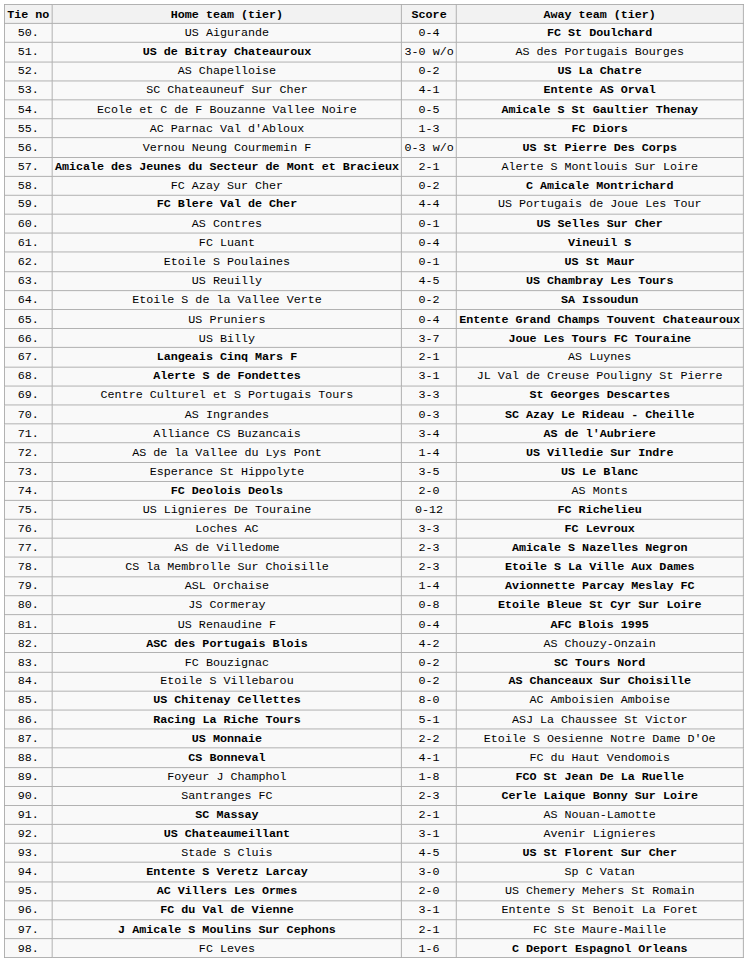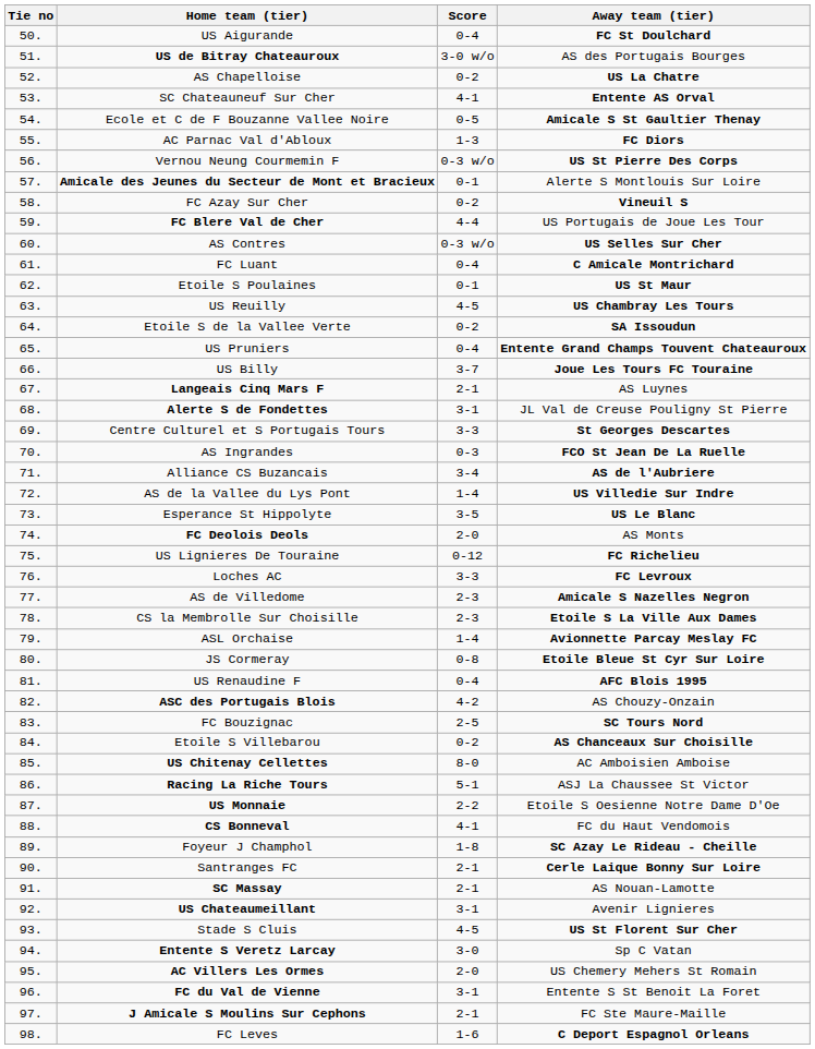 <table class="wikitable" style="text-align: center">
 <tr>
 <th>Tie no</th>
 <th>Home team (tier)</th>
 <th>Score</th>
 <th>Away team (tier)</th>
 </tr>
 <tr>
 <td>50.</td>
 <td>US Aigurande</td>
 <td>0-4</td>
 <td><strong>FC St Doulchard</strong></td>
 </tr>
 <tr>
 <td>51.</td>
 <td><strong>US de Bitray Chateauroux </strong></td>
 <td>3-0 w/o</td>
 <td>AS des Portugais Bourges</td>
 </tr>
 <tr>
 <td>52.</td>
 <td>AS Chapelloise</td>
 <td>0-2</td>
 <td><strong>US La Chatre</strong></td>
 </tr>
 <tr>
 <td>53.</td>
 <td>SC Chateauneuf Sur Cher</td>
 <td>4-1</td>
 <td><strong>Entente AS Orval</strong></td>
 </tr>
 <tr>
 <td>54.</td>
 <td>Ecole et C de F Bouzanne Vallee Noire</td>
 <td>0-5</td>
 <td><strong>Amicale S St Gaultier Thenay</strong></td>
 </tr>
 <tr>
 <td>55.</td>
 <td>AC Parnac Val d'Abloux</td>
 <td>1-3 </td>
 <td><strong>FC Diors</strong></td>
 </tr>
 <tr>
 <td>56.</td>
 <td>Vernou Neung Courmemin F</td>
 <td>0-3 w/o</td>
 <td><strong>US St Pierre Des Corps</strong></td>
 </tr>
 <tr>
 <td>57.</td>
 <td><strong>Amicale des Jeunes du Secteur de Mont et Bracieux</strong></td>
-<td>2-1</td>
+<td>0-1</td>
 <td>Alerte S Montlouis Sur Loire</td>
 </tr>
 <tr>
 <td>58.</td>
 <td>FC Azay Sur Cher</td>
 <td>0-2</td>
-<td><strong>C Amicale Montrichard</strong></td>
+<td><strong>Vineuil S</strong></td>
 </tr>
 <tr>
 <td>59.</td>
 <td><strong>FC Blere Val de Cher</strong></td>
 <td>4-4 </td>
 <td>US Portugais de Joue Les Tour</td>
 </tr>
 <tr>
 <td>60.</td>
 <td>AS Contres</td>
-<td>0-1</td>
+<td>0-3 w/o</td>
 <td><strong>US Selles Sur Cher</strong></td>
 </tr>
 <tr>
 <td>61.</td>
 <td>FC Luant</td>
 <td>0-4</td>
-<td><strong>Vineuil S</strong></td>
+<td><strong>C Amicale Montrichard</strong></td>
 </tr>
 <tr>
 <td>62.</td>
 <td>Etoile S Poulaines</td>
 <td>0-1</td>
 <td><strong>US St Maur</strong></td>
 </tr>
 <tr>
 <td>63.</td>
 <td>US Reuilly</td>
 <td>4-5</td>
 <td><strong>US Chambray Les Tours</strong></td>
 </tr>
 <tr>
 <td>64.</td>
 <td>Etoile S de la Vallee Verte</td>
 <td>0-2 </td>
 <td><strong>SA Issoudun</strong></td>
 </tr>
 <tr>
 <td>65.</td>
 <td>US Pruniers</td>
 <td>0-4</td>
 <td><strong>Entente Grand Champs Touvent Chateauroux</strong></td>
 </tr>
 <tr>
 <td>66.</td>
 <td>US Billy</td>
 <td>3-7</td>
 <td><strong>Joue Les Tours FC Touraine</strong></td>
 </tr>
 <tr>
 <td>67.</td>
 <td><strong>Langeais Cinq Mars F</strong></td>
 <td>2-1</td>
 <td>AS Luynes</td>
 </tr>
 <tr>
 <td>68.</td>
 <td><strong>Alerte S de Fondettes</strong></td>
 <td>3-1</td>
 <td>JL Val de Creuse Pouligny St Pierre</td>
 </tr>
 <tr>
 <td>69.</td>
 <td>Centre Culturel et S Portugais Tours</td>
 <td>3-3 </td>
 <td><strong>St Georges Descartes</strong></td>
 </tr>
 <tr>
 <td>70.</td>
 <td>AS Ingrandes</td>
 <td>0-3</td>
-<td><strong>SC Azay Le Rideau - Cheille</strong></td>
+<td><strong>FCO St Jean De La Ruelle</strong></td>
 </tr>
 <tr>
 <td>71.</td>
 <td>Alliance CS Buzancais</td>
 <td>3-4</td>
 <td><strong>AS de l'Aubriere</strong></td>
 </tr>
 <tr>
 <td>72.</td>
 <td>AS de la Vallee du Lys Pont</td>
 <td>1-4 </td>
 <td><strong>US Villedie Sur Indre</strong></td>
 </tr>
 <tr>
 <td>73.</td>
 <td>Esperance St Hippolyte</td>
 <td>3-5</td>
 <td><strong>US Le Blanc</strong></td>
 </tr>
 <tr>
 <td>74.</td>
 <td><strong>FC Deolois Deols</strong></td>
 <td>2-0</td>
 <td>AS Monts</td>
 </tr>
 <tr>
 <td>75.</td>
 <td>US Lignieres De Touraine</td>
 <td>0-12</td>
 <td><strong>FC Richelieu</strong></td>
 </tr>
 <tr>
 <td>76.</td>
 <td>Loches AC</td>
 <td>3-3 </td>
 <td><strong>FC Levroux</strong></td>
 </tr>
 <tr>
 <td>77.</td>
 <td>AS de Villedome</td>
 <td>2-3</td>
 <td><strong>Amicale S Nazelles Negron</strong></td>
 </tr>
 <tr>
 <td>78.</td>
 <td>CS la Membrolle Sur Choisille</td>
 <td>2-3</td>
 <td><strong>Etoile S La Ville Aux Dames</strong></td>
 </tr>
 <tr>
 <td>79.</td>
 <td>ASL Orchaise</td>
 <td>1-4</td>
 <td><strong>Avionnette Parcay Meslay FC</strong></td>
 </tr>
 <tr>
 <td>80.</td>
 <td>JS Cormeray</td>
 <td>0-8</td>
 <td><strong>Etoile Bleue St Cyr Sur Loire</strong></td>
 </tr>
 <tr>
 <td>81.</td>
 <td>US Renaudine F</td>
 <td>0-4</td>
 <td><strong>AFC Blois 1995</strong></td>
 </tr>
 <tr>
 <td>82.</td>
 <td><strong>ASC des Portugais Blois</strong></td>
 <td>4-2</td>
 <td>AS Chouzy-Onzain</td>
 </tr>
 <tr>
 <td>83.</td>
 <td>FC Bouzignac</td>
-<td>0-2</td>
+<td>2-5</td>
 <td><strong>SC Tours Nord</strong></td>
 </tr>
 <tr>
 <td>84.</td>
 <td>Etoile S Villebarou</td>
 <td>0-2</td>
 <td><strong>AS Chanceaux Sur Choisille</strong></td>
 </tr>
 <tr>
 <td>85.</td>
 <td><strong>US Chitenay Cellettes</strong></td>
 <td>8-0</td>
 <td>AC Amboisien Amboise</td>
 </tr>
 <tr>
 <td>86.</td>
 <td><strong>Racing La Riche Tours</strong></td>
 <td>5-1</td>
 <td>ASJ La Chaussee St Victor</td>
 </tr>
 <tr>
 <td>87.</td>
 <td><strong>US Monnaie</strong></td>
 <td>2-2 </td>
 <td>Etoile S Oesienne Notre Dame D'Oe</td>
 </tr>
 <tr>
 <td>88.</td>
 <td><strong>CS Bonneval</strong></td>
 <td>4-1</td>
 <td>FC du Haut Vendomois</td>
 </tr>
 <tr>
 <td>89.</td>
 <td>Foyeur J Champhol</td>
 <td>1-8</td>
-<td><strong>FCO St Jean De La Ruelle</strong></td>
+<td><strong>SC Azay Le Rideau - Cheille</strong></td>
 </tr>
 <tr>
 <td>90.</td>
 <td>Santranges FC</td>
-<td>2-3</td>
+<td>2-1</td>
 <td><strong>Cerle Laique Bonny Sur Loire</strong></td>
 </tr>
 <tr>
 <td>91.</td>
 <td><strong>SC Massay</strong></td>
 <td>2-1</td>
 <td>AS Nouan-Lamotte</td>
 </tr>
 <tr>
 <td>92.</td>
 <td><strong>US Chateaumeillant</strong></td>
 <td>3-1</td>
 <td>Avenir Lignieres</td>
 </tr>
 <tr>
 <td>93.</td>
 <td>Stade S Cluis</td>
 <td>4-5</td>
 <td><strong>US St Florent Sur Cher</strong></td>
 </tr>
 <tr>
 <td>94.</td>
 <td><strong>Entente S Veretz Larcay</strong></td>
 <td>3-0</td>
 <td>Sp C Vatan</td>
 </tr>
 <tr>
 <td>95.</td>
 <td><strong>AC Villers Les Ormes</strong></td>
 <td>2-0</td>
 <td>US Chemery Mehers St Romain</td>
 </tr>
 <tr>
 <td>96.</td>
 <td><strong>FC du Val de Vienne</strong></td>
 <td>3-1</td>
 <td>Entente S St Benoit La Foret</td>
 </tr>
 <tr>
 <td>97.</td>
 <td><strong>J Amicale S Moulins Sur Cephons</strong></td>
 <td>2-1</td>
 <td>FC Ste Maure-Maille</td>
 </tr>
 <tr>
 <td>98.</td>
 <td>FC Leves</td>
 <td>1-6</td>
 <td><strong>C Deport Espagnol Orleans</strong></td>
 </tr>
 </table>
